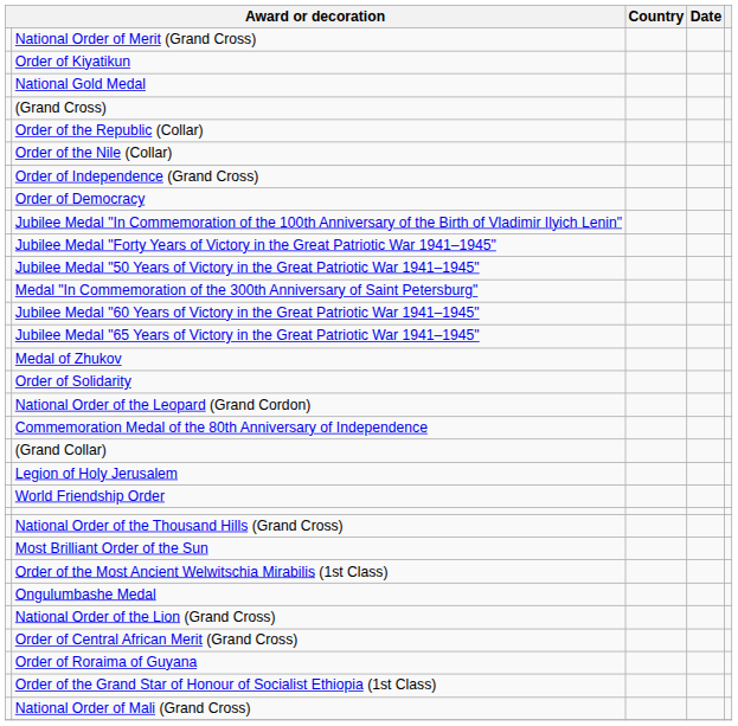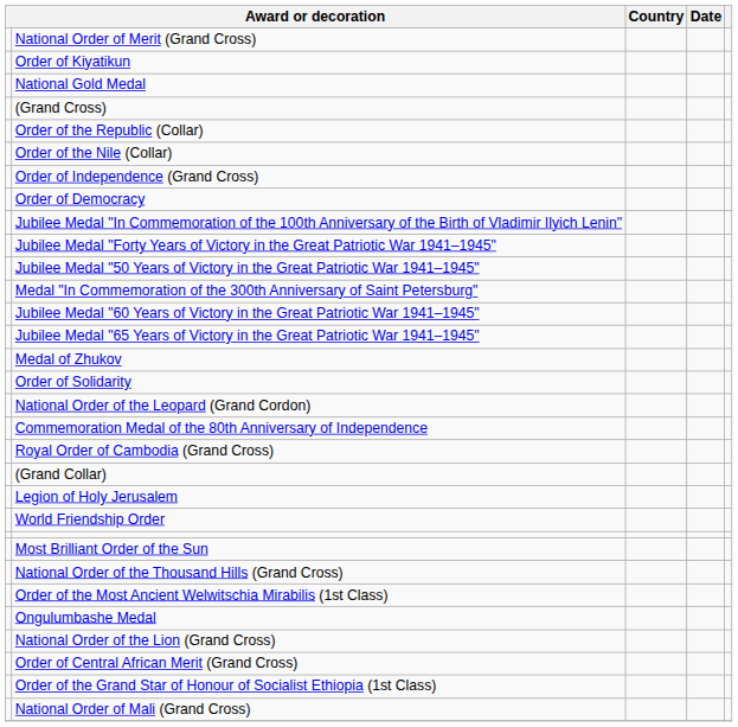 <table class="wikitable sortable" style="text-align:left;">
 <tr>
 <th colspan=2 width="490px">Award or decoration</th>
 <th>Country</th>
 <th>Date</th>
 <th class="unsortable"></th>
 </tr>
 <tr>
 <td></td>
 <td><a href='#'>National Order of Merit</a> (Grand Cross)</td>
 <td></td>
 <td></td>
 <td></td>
 </tr>
 <tr>
 <td></td>
 <td><a href='#'>Order of Kiyatikun</a></td>
 <td></td>
 <td></td>
 <td></td>
 </tr>
 <tr>
 <td></td>
 <td><a href='#'>National Gold Medal</a></td>
 <td></td>
 <td></td>
 <td></td>
 </tr>
 <tr>
 <td></td>
 <td> (Grand Cross)</td>
 <td></td>
 <td></td>
 <td></td>
 </tr>
 <tr>
 <td></td>
 <td><a href='#'>Order of the Republic</a> (Collar)</td>
 <td></td>
 <td></td>
 <td></td>
 </tr>
 <tr>
 <td></td>
 <td><a href='#'>Order of the Nile</a> (Collar)</td>
 <td></td>
 <td></td>
 <td></td>
 </tr>
 <tr>
 <td></td>
 <td><a href='#'>Order of Independence</a> (Grand Cross)</td>
 <td></td>
 <td></td>
 <td></td>
 </tr>
 <tr>
 <td></td>
 <td><a href='#'>Order of Democracy</a></td>
 <td></td>
 <td></td>
 <td></td>
 </tr>
 <tr>
 <td></td>
 <td><a href='#'>Jubilee Medal "In Commemoration of the 100th Anniversary of the Birth of Vladimir Ilyich Lenin"</a></td>
 <td></td>
 <td></td>
 <td></td>
 </tr>
 <tr>
 <td></td>
 <td><a href='#'>Jubilee Medal "Forty Years of Victory in the Great Patriotic War 1941–1945"</a></td>
 <td></td>
 <td></td>
 <td></td>
 </tr>
 <tr>
 <td></td>
 <td><a href='#'>Jubilee Medal "50 Years of Victory in the Great Patriotic War 1941–1945"</a></td>
 <td></td>
 <td></td>
 <td></td>
 </tr>
 <tr>
 <td></td>
 <td><a href='#'>Medal "In Commemoration of the 300th Anniversary of Saint Petersburg"</a></td>
 <td></td>
 <td></td>
 <td></td>
 </tr>
 <tr>
 <td></td>
 <td><a href='#'>Jubilee Medal "60 Years of Victory in the Great Patriotic War 1941–1945"</a></td>
 <td></td>
 <td></td>
 <td></td>
 </tr>
 <tr>
 <td></td>
 <td><a href='#'>Jubilee Medal "65 Years of Victory in the Great Patriotic War 1941–1945"</a></td>
 <td></td>
 <td></td>
 <td></td>
 </tr>
 <tr>
 <td></td>
 <td><a href='#'>Medal of Zhukov</a></td>
 <td></td>
 <td></td>
 <td></td>
 </tr>
 <tr>
 <td></td>
 <td><a href='#'>Order of Solidarity</a></td>
 <td></td>
 <td></td>
 <td></td>
 </tr>
 <tr>
 <td></td>
 <td><a href='#'>National Order of the Leopard</a> (Grand Cordon)</td>
 <td></td>
 <td></td>
 <td></td>
 </tr>
 <tr>
 <td></td>
 <td><a href='#'>Commemoration Medal of the 80th Anniversary of Independence</a></td>
 <td></td>
 <td></td>
 <td></td>
 </tr>
 <tr>
 <td></td>
+<td><a href='#'>Royal Order of Cambodia</a> (Grand Cross)</td>
+<td></td>
+<td></td>
+<td></td>
+</tr>
+<tr>
+<td></td>
 <td> (Grand Collar)</td>
 <td></td>
 <td></td>
 <td></td>
 </tr>
 <tr>
 <td></td>
 <td><a href='#'>Legion of Holy Jerusalem</a></td>
 <td></td>
 <td></td>
 <td></td>
 </tr>
 <tr>
 <td></td>
 <td><a href='#'>World Friendship Order</a></td>
 <td></td>
 <td></td>
 <td></td>
 </tr>
 <tr>
 <td></td>
 <td></td>
 <td></td>
 <td></td>
 <td></td>
 </tr>
 <tr>
 <td></td>
-<td><a href='#'>National Order of the Thousand Hills</a> (Grand Cross)</td>
+<td><a href='#'>Most Brilliant Order of the Sun</a></td>
 <td></td>
 <td></td>
 <td></td>
 </tr>
 <tr>
 <td></td>
-<td><a href='#'>Most Brilliant Order of the Sun</a></td>
+<td><a href='#'>National Order of the Thousand Hills</a> (Grand Cross)</td>
 <td></td>
 <td></td>
 <td></td>
 </tr>
 <tr>
 <td></td>
 <td><a href='#'>Order of the Most Ancient Welwitschia Mirabilis</a> (1st Class)</td>
 <td></td>
 <td></td>
 <td></td>
 </tr>
 <tr>
 <td></td>
 <td><a href='#'>Ongulumbashe Medal</a></td>
 <td></td>
 <td></td>
 <td></td>
 </tr>
 <tr>
 <td></td>
 <td><a href='#'>National Order of the Lion</a> (Grand Cross)</td>
 <td></td>
 <td></td>
 <td></td>
 </tr>
 <tr>
 <td></td>
 <td><a href='#'>Order of Central African Merit</a> (Grand Cross)</td>
 <td></td>
 <td></td>
 <td></td>
 </tr>
 <tr>
 <td></td>
-<td><a href='#'>Order of Roraima of Guyana</a></td>
-<td></td>
-<td></td>
-<td></td>
-</tr>
-<tr>
-<td></td>
 <td><a href='#'>Order of the Grand Star of Honour of Socialist Ethiopia</a> (1st Class)</td>
 <td></td>
 <td></td>
 <td></td>
 </tr>
 <tr>
 <td></td>
 <td><a href='#'>National Order of Mali</a> (Grand Cross)</td>
 <td></td>
 <td></td>
 <td></td>
 </tr>
 <tr>
 </tr>
 </table>
